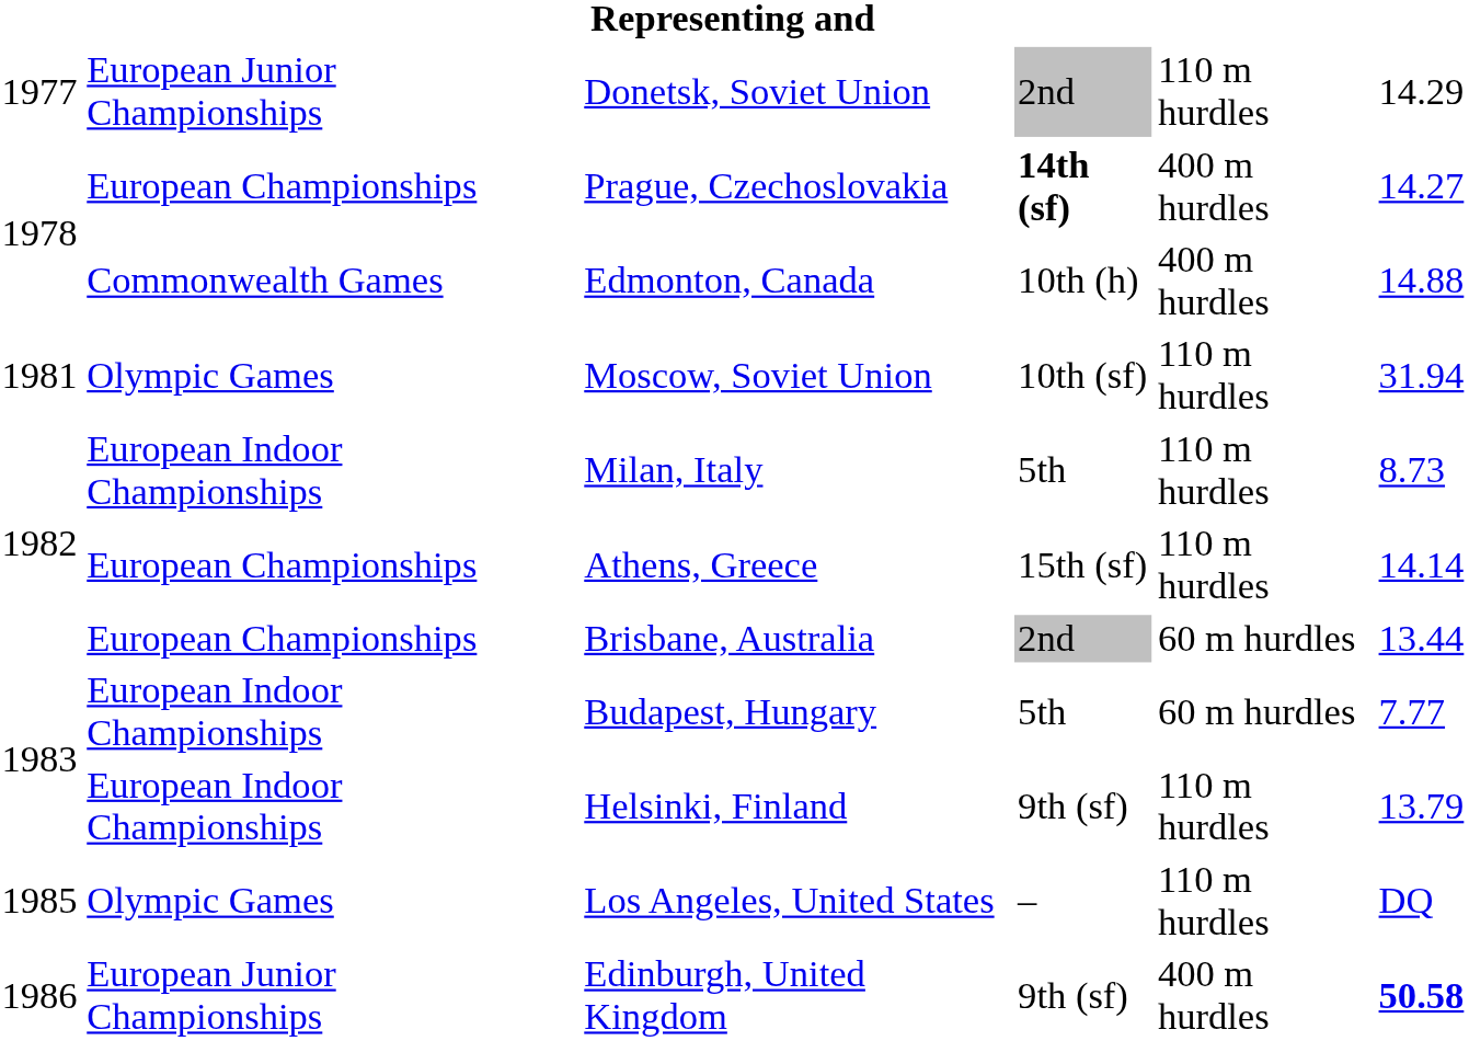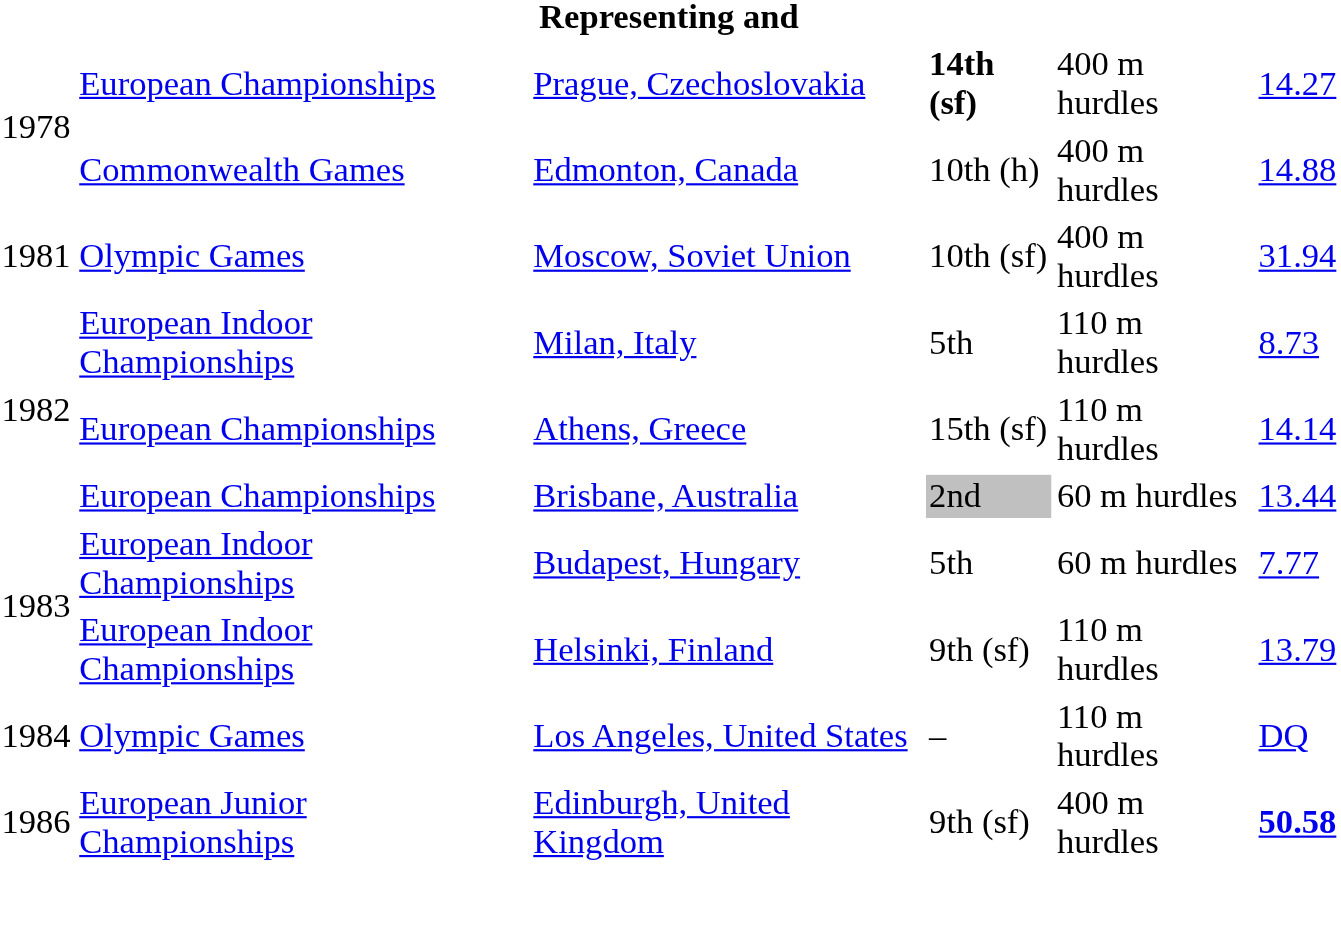 <table>
 <tr>
 <th colspan="6">Representing  and </th>
-</tr>
-<tr>
-<td>1977</td>
-<td><a href='#'>European Junior Championships</a></td>
-<td><a href='#'>Donetsk, Soviet Union</a></td>
-<td bgcolor=silver>2nd</td>
-<td>110 m hurdles</td>
-<td>14.29</td>
 </tr>
 <tr>
 <td rowspan=2>1978</td>
 <td><a href='#'>European Championships</a></td>
 <td><a href='#'>Prague, Czechoslovakia</a></td>
 <td><strong>14th (sf)</strong></td>
 <td>400 m hurdles</td>
 <td><a href='#'>14.27</a></td>
 </tr>
 <tr>
 <td><a href='#'>Commonwealth Games</a></td>
 <td><a href='#'>Edmonton, Canada</a></td>
 <td>10th (h)</td>
 <td>400 m hurdles</td>
 <td><a href='#'>14.88</a></td>
 </tr>
 <tr>
 <td>1981</td>
 <td><a href='#'>Olympic Games</a></td>
 <td><a href='#'>Moscow, Soviet Union</a></td>
 <td>10th (sf)</td>
-<td>110 m hurdles</td>
+<td>400 m hurdles</td>
 <td><a href='#'>31.94</a></td>
 </tr>
 <tr>
 <td rowspan=3>1982</td>
 <td><a href='#'>European Indoor Championships</a></td>
 <td><a href='#'>Milan, Italy</a></td>
 <td>5th</td>
 <td>110 m hurdles</td>
 <td><a href='#'>8.73</a></td>
 </tr>
 <tr>
 <td><a href='#'>European Championships</a></td>
 <td><a href='#'>Athens, Greece</a></td>
 <td>15th (sf)</td>
 <td>110 m hurdles</td>
 <td><a href='#'>14.14</a></td>
 </tr>
 <tr>
 <td><a href='#'>European Championships</a></td>
 <td><a href='#'>Brisbane, Australia</a></td>
 <td bgcolor=silver>2nd</td>
 <td>60 m hurdles</td>
 <td><a href='#'>13.44</a></td>
 </tr>
 <tr>
 <td rowspan=2>1983</td>
 <td><a href='#'>European Indoor Championships</a></td>
 <td><a href='#'>Budapest, Hungary</a></td>
 <td>5th</td>
 <td>60 m hurdles</td>
 <td><a href='#'>7.77</a></td>
 </tr>
 <tr>
 <td><a href='#'>European Indoor Championships</a></td>
 <td><a href='#'>Helsinki, Finland</a></td>
 <td>9th (sf)</td>
 <td>110 m hurdles</td>
 <td><a href='#'>13.79</a></td>
 </tr>
 <tr>
-<td>1985</td>
+<td>1984</td>
 <td><a href='#'>Olympic Games</a></td>
 <td><a href='#'>Los Angeles, United States</a></td>
 <td>–</td>
 <td>110 m hurdles</td>
 <td><a href='#'>DQ</a></td>
 </tr>
 <tr>
 <td>1986</td>
 <td><a href='#'>European Junior Championships</a></td>
 <td><a href='#'>Edinburgh, United Kingdom</a></td>
 <td>9th (sf)</td>
 <td>400 m hurdles</td>
 <td><strong><a href='#'>50.58</a></strong></td>
 </tr>
 </table>
